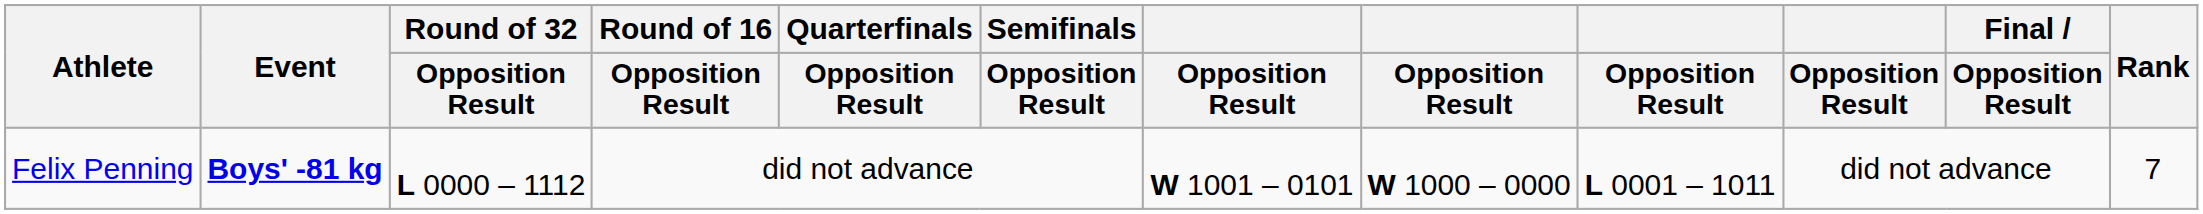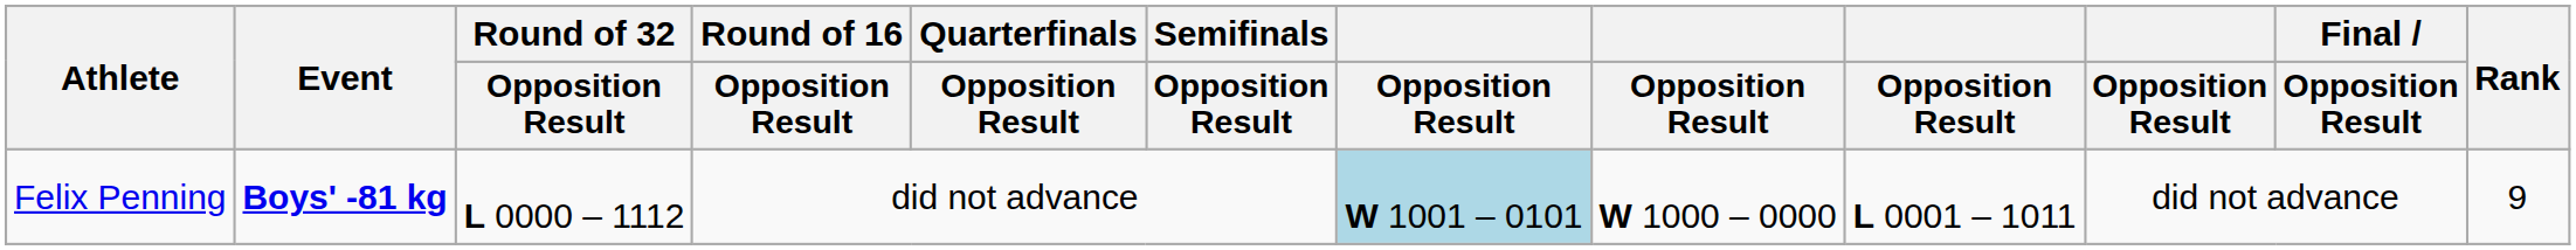 <table class="wikitable" style="font-size:90%">
 <tr>
 <th rowspan="2">Athlete</th>
 <th rowspan="2">Event</th>
 <th>Round of 32</th>
 <th>Round of 16</th>
 <th>Quarterfinals</th>
 <th>Semifinals</th>
 <th></th>
 <th></th>
 <th></th>
 <th></th>
 <th>Final / </th>
 <th rowspan=2>Rank</th>
 </tr>
 <tr style="font-size:95%">
 <th>Opposition<br>Result</th>
 <th>Opposition<br>Result</th>
 <th>Opposition<br>Result</th>
 <th>Opposition<br>Result</th>
 <th>Opposition<br>Result</th>
 <th>Opposition<br>Result</th>
 <th>Opposition<br>Result</th>
 <th>Opposition<br>Result</th>
 <th>Opposition<br>Result</th>
 </tr>
 <tr align=center>
 <td align=left><a href='#'>Felix Penning</a></td>
 <td align=left><strong><a href='#'>Boys' -81 kg</a></strong></td>
 <td><br><strong>L</strong> 0000 – 1112</td>
 <td colspan=3>did not advance</td>
-<td><br><strong>W</strong> 1001 – 0101</td>
+<td style="background: lightblue;"><br><strong>W</strong> 1001 – 0101</td>
 <td><br><strong>W</strong> 1000 – 0000</td>
 <td><br><strong>L</strong> 0001 – 1011</td>
 <td colspan=2>did not advance</td>
-<td>7</td>
+<td>9</td>
 </tr>
 </table>
